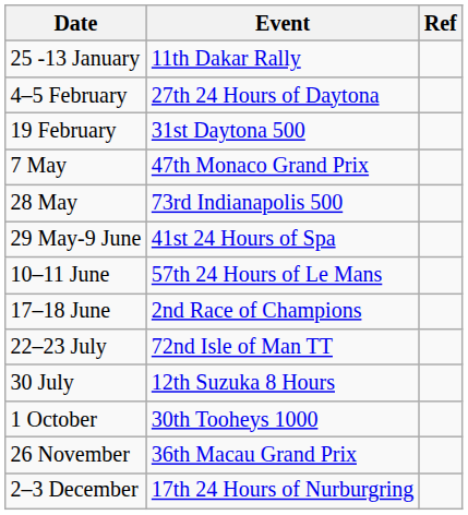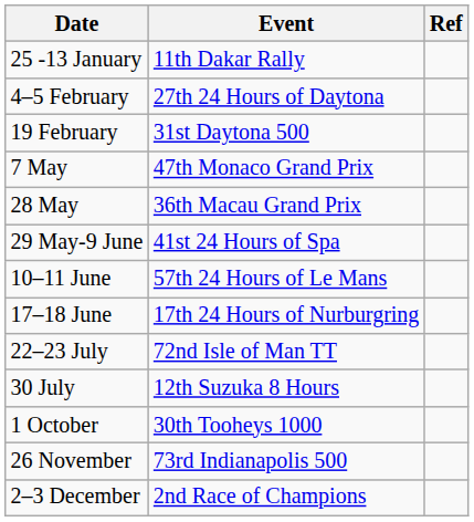 <table class="wikitable" style="font-size: 85%">
 <tr>
 <th>Date</th>
 <th>Event</th>
 <th>Ref</th>
 </tr>
 <tr>
 <td>25 -13 January</td>
 <td><a href='#'>11th Dakar Rally</a></td>
 <td></td>
 </tr>
 <tr>
 <td>4–5 February</td>
 <td><a href='#'>27th 24 Hours of Daytona</a></td>
 <td></td>
 </tr>
 <tr>
 <td>19 February</td>
 <td><a href='#'>31st Daytona 500</a></td>
 <td></td>
 </tr>
 <tr>
 <td>7 May</td>
 <td><a href='#'>47th Monaco Grand Prix</a></td>
 <td></td>
 </tr>
 <tr>
 <td>28 May</td>
-<td><a href='#'>73rd Indianapolis 500</a></td>
+<td><a href='#'>36th Macau Grand Prix</a></td>
 <td></td>
 </tr>
 <tr>
 <td>29 May-9 June</td>
 <td><a href='#'>41st 24 Hours of Spa</a></td>
 <td></td>
 </tr>
 <tr>
 <td>10–11 June</td>
 <td><a href='#'>57th 24 Hours of Le Mans</a></td>
 <td></td>
 </tr>
 <tr>
 <td>17–18 June</td>
-<td><a href='#'>2nd Race of Champions</a></td>
+<td><a href='#'>17th 24 Hours of Nurburgring</a></td>
 <td></td>
 </tr>
 <tr>
 <td>22–23 July</td>
 <td><a href='#'>72nd Isle of Man TT</a></td>
 <td></td>
 </tr>
 <tr>
 <td>30 July</td>
 <td><a href='#'>12th Suzuka 8 Hours</a></td>
 <td></td>
 </tr>
 <tr>
 <td>1 October</td>
 <td><a href='#'>30th Tooheys 1000</a></td>
 <td></td>
 </tr>
 <tr>
 <td>26 November</td>
-<td><a href='#'>36th Macau Grand Prix</a></td>
+<td><a href='#'>73rd Indianapolis 500</a></td>
 <td></td>
 </tr>
 <tr>
 <td>2–3 December</td>
-<td><a href='#'>17th 24 Hours of Nurburgring</a></td>
+<td><a href='#'>2nd Race of Champions</a></td>
 <td></td>
 </tr>
 </table>
